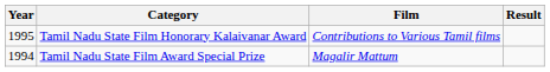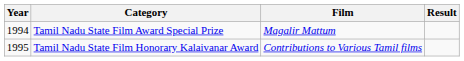 <table class="wikitable">
 <tr>
 <th>Year</th>
 <th>Category</th>
 <th>Film</th>
 <th>Result</th>
 </tr>
 <tr>
+<td>1994</td>
+<td><a href='#'>Tamil Nadu State Film Award Special Prize</a></td>
+<td><em><a href='#'>Magalir Mattum</a></em></td>
+<td></td>
+</tr>
+<tr>
 <td>1995</td>
 <td><a href='#'>Tamil Nadu State Film Honorary Kalaivanar Award</a></td>
 <td><em><a href='#'>Contributions to Various Tamil films</a></em></td>
 <td></td>
 </tr>
-<tr>
-<td>1994</td>
-<td><a href='#'>Tamil Nadu State Film Award Special Prize</a></td>
-<td><em><a href='#'>Magalir Mattum</a></em></td>
-<td></td>
-</tr>
 </table>
